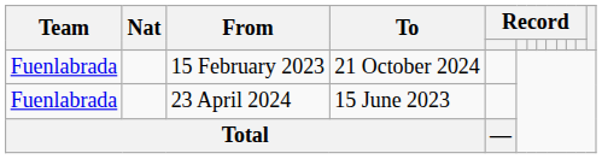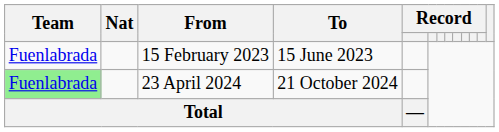 <table class="wikitable" style="text-align: center">
 <tr>
 <th rowspan="2">Team</th>
 <th rowspan="2">Nat</th>
 <th rowspan="2">From</th>
 <th rowspan="2">To</th>
 <th colspan="8">Record</th>
 <th rowspan=2></th>
 </tr>
 <tr>
 <th></th>
 <th></th>
 <th></th>
 <th></th>
 <th></th>
 <th></th>
 <th></th>
 <th></th>
 </tr>
 <tr>
 <td align=left><a href='#'>Fuenlabrada</a></td>
 <td></td>
 <td align=left>15 February 2023</td>
-<td align=left>21 October 2024<br></td>
+<td align=left>15 June 2023<br></td>
 <td></td>
 </tr>
 <tr>
-<td align=left><a href='#'>Fuenlabrada</a></td>
+<td align=left style="background: lightgreen;"><a href='#'>Fuenlabrada</a></td>
 <td></td>
 <td align=left>23 April 2024</td>
-<td align=left>15 June 2023<br></td>
+<td align=left>21 October 2024<br></td>
 <td></td>
 </tr>
 <tr>
 <th colspan="4">Total<br></th>
 <th>—</th>
 </tr>
 </table>
